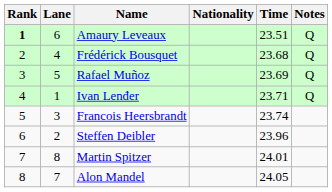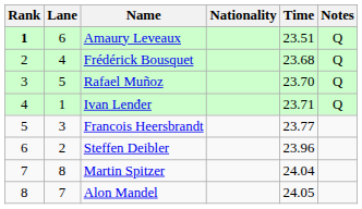 <table class="wikitable sortable" style="text-align:center">
 <tr>
 <th>Rank</th>
 <th>Lane</th>
 <th>Name</th>
 <th>Nationality</th>
 <th>Time</th>
 <th>Notes</th>
 </tr>
 <tr bgcolor=ccffcc>
 <td><strong>1</strong></td>
 <td>6</td>
 <td align=left><a href='#'>Amaury Leveaux</a></td>
 <td align=left></td>
 <td>23.51</td>
 <td>Q</td>
 </tr>
 <tr bgcolor=ccffcc>
 <td>2</td>
 <td>4</td>
 <td align=left><a href='#'>Frédérick Bousquet</a></td>
 <td align=left></td>
 <td>23.68</td>
 <td>Q</td>
 </tr>
 <tr bgcolor=ccffcc>
 <td>3</td>
 <td>5</td>
 <td align=left><a href='#'>Rafael Muñoz</a></td>
 <td align=left></td>
-<td>23.69</td>
+<td>23.70</td>
 <td>Q</td>
 </tr>
 <tr bgcolor=ccffcc>
 <td>4</td>
 <td>1</td>
 <td align=left><a href='#'>Ivan Lenđer</a></td>
 <td align=left></td>
 <td>23.71</td>
 <td>Q</td>
 </tr>
 <tr>
 <td>5</td>
 <td>3</td>
 <td align=left><a href='#'>Francois Heersbrandt</a></td>
 <td align=left></td>
-<td>23.74</td>
+<td>23.77</td>
 <td></td>
 </tr>
 <tr>
 <td>6</td>
 <td>2</td>
 <td align=left><a href='#'>Steffen Deibler</a></td>
 <td align=left></td>
 <td>23.96</td>
 <td></td>
 </tr>
 <tr>
 <td>7</td>
 <td>8</td>
 <td align=left><a href='#'>Martin Spitzer</a></td>
 <td align=left></td>
-<td>24.01</td>
+<td>24.04</td>
 <td></td>
 </tr>
 <tr>
 <td>8</td>
 <td>7</td>
 <td align=left><a href='#'>Alon Mandel</a></td>
 <td align=left></td>
 <td>24.05</td>
 <td></td>
 </tr>
 </table>
